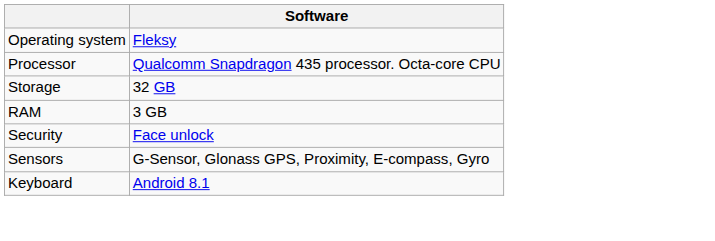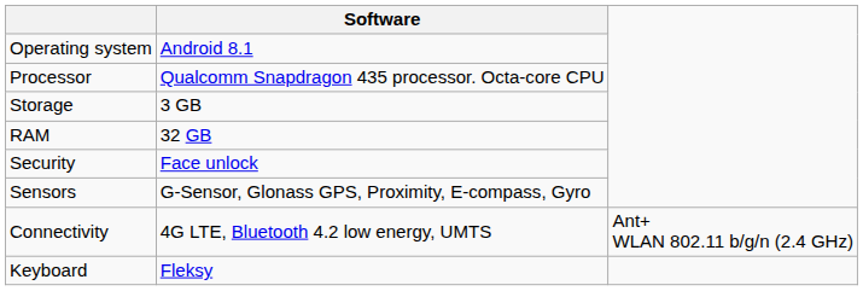 <table class="wikitable">
 <tr>
 <th></th>
 <th>Software</th>
 </tr>
 <tr>
 <td>Operating system</td>
-<td><a href='#'>Fleksy</a></td>
+<td><a href='#'>Android 8.1</a></td>
 </tr>
 <tr>
 <td>Processor</td>
 <td><a href='#'>Qualcomm Snapdragon</a> 435 processor. Octa-core CPU</td>
 </tr>
 <tr>
 <td>Storage</td>
-<td>32 <a href='#'>GB</a></td>
+<td>3 GB</td>
 </tr>
 <tr>
 <td>RAM</td>
-<td>3 GB</td>
+<td>32 <a href='#'>GB</a></td>
 </tr>
 <tr>
 <td>Security</td>
 <td><a href='#'>Face unlock</a></td>
 </tr>
 <tr>
 <td>Sensors</td>
 <td>G-Sensor, Glonass GPS, Proximity, E-compass, Gyro</td>
 </tr>
 <tr>
+<td>Connectivity</td>
+<td>4G LTE, <a href='#'>Bluetooth</a> 4.2 low energy, UMTS</td>
+<td>Ant+<br>WLAN 802.11 b/g/n (2.4 GHz)</td>
+</tr>
+<tr>
 <td>Keyboard</td>
-<td><a href='#'>Android 8.1</a></td>
+<td><a href='#'>Fleksy</a></td>
 </tr>
 </table>
